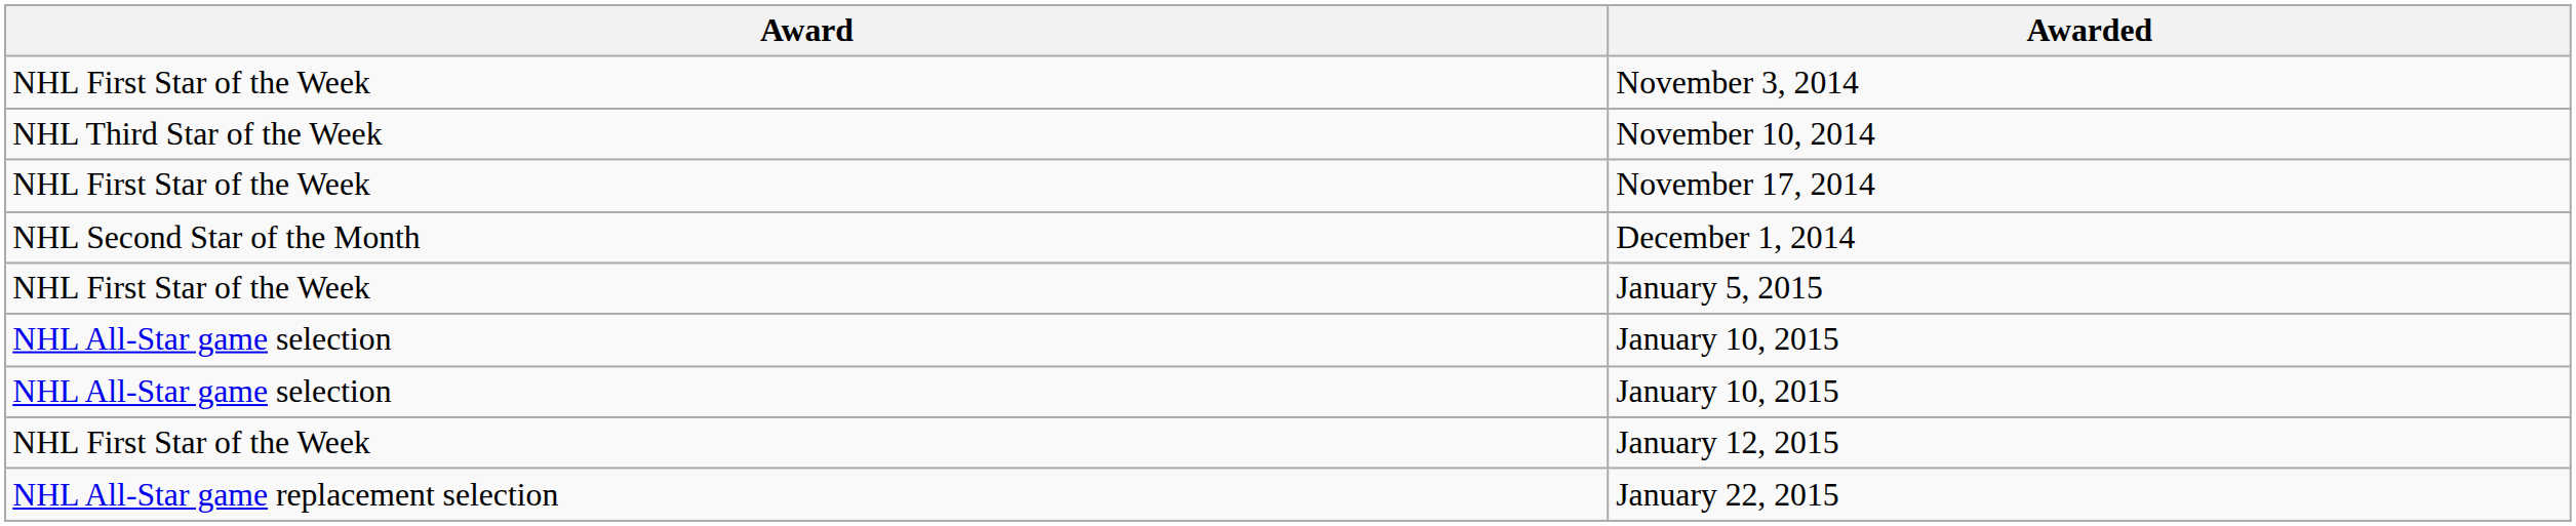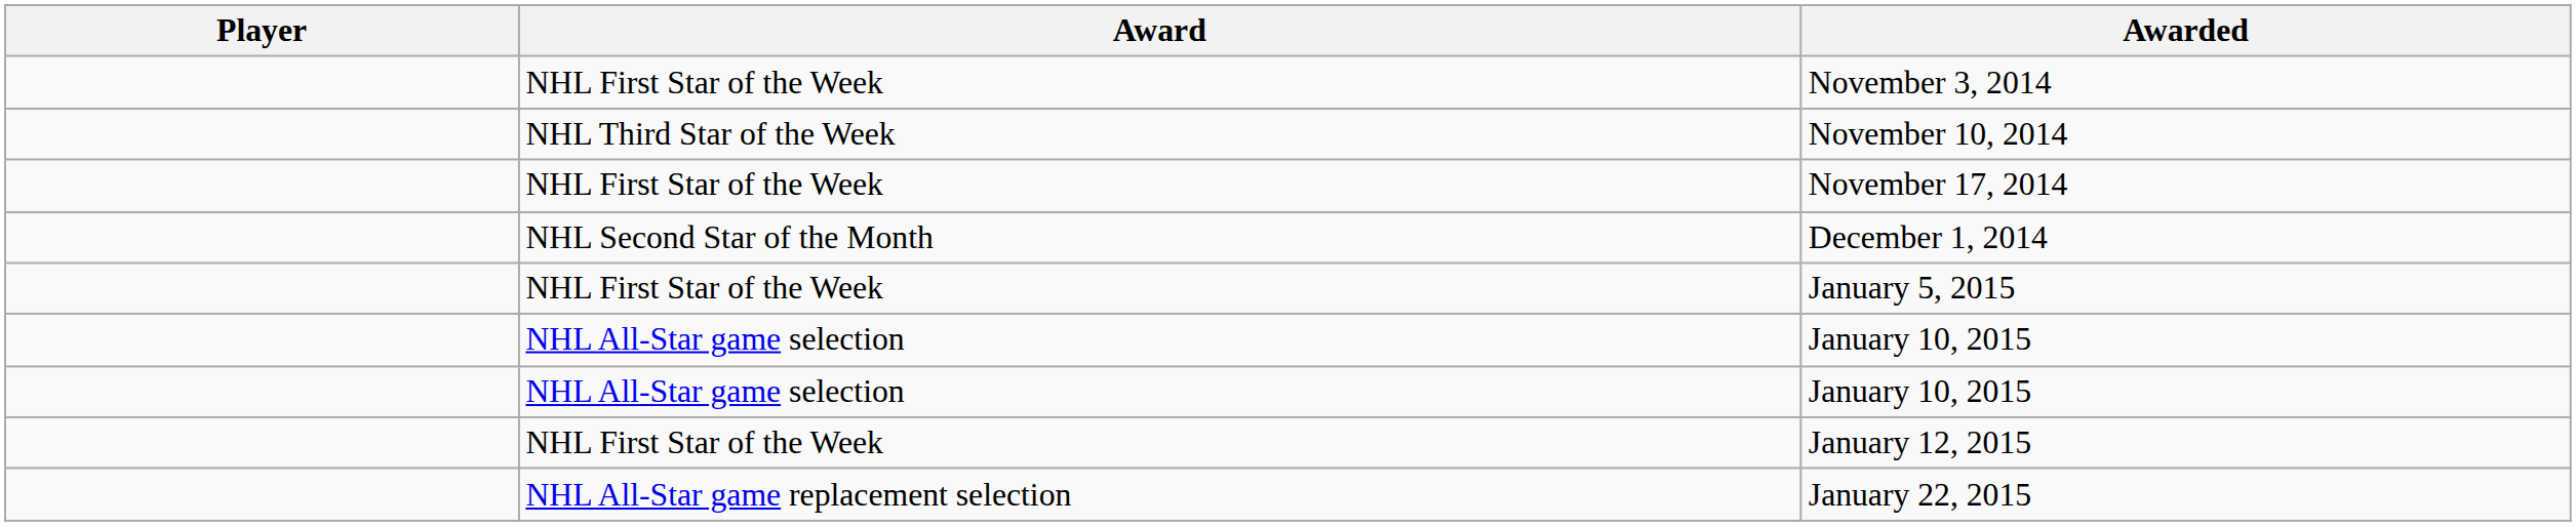 <table class="wikitable sortable" style="width:100%;">
 <tr>
+<th style="width:20%;">Player</th>
 <th style="width:50%;">Award</th>
 <th style="width:30%;" data-sort-type="date">Awarded</th>
 </tr>
 <tr>
+<td></td>
 <td>NHL First Star of the Week</td>
 <td>November 3, 2014</td>
 </tr>
 <tr>
+<td></td>
 <td>NHL Third Star of the Week</td>
 <td>November 10, 2014</td>
 </tr>
 <tr>
+<td></td>
 <td>NHL First Star of the Week</td>
 <td>November 17, 2014</td>
 </tr>
 <tr>
+<td></td>
 <td>NHL Second Star of the Month</td>
 <td>December 1, 2014</td>
 </tr>
 <tr>
+<td></td>
 <td>NHL First Star of the Week</td>
 <td>January 5, 2015</td>
 </tr>
 <tr>
+<td></td>
 <td><a href='#'>NHL All-Star game</a> selection</td>
 <td>January 10, 2015</td>
 </tr>
 <tr>
+<td></td>
 <td><a href='#'>NHL All-Star game</a> selection</td>
 <td>January 10, 2015</td>
 </tr>
 <tr>
+<td></td>
 <td>NHL First Star of the Week</td>
 <td>January 12, 2015</td>
 </tr>
 <tr>
+<td></td>
 <td><a href='#'>NHL All-Star game</a> replacement selection</td>
 <td>January 22, 2015</td>
 </tr>
 </table>
